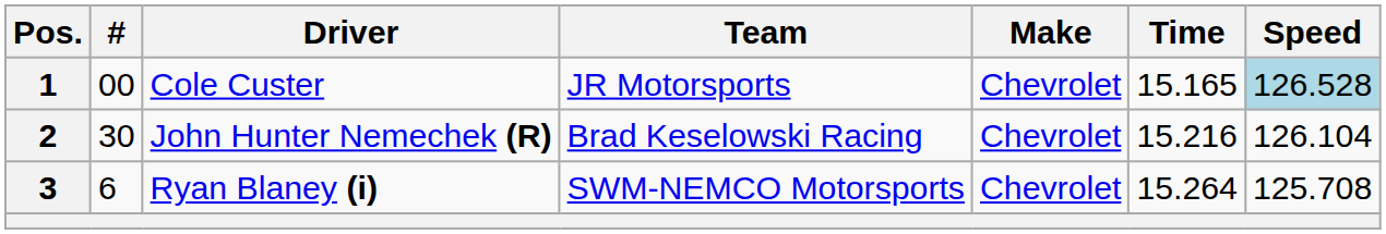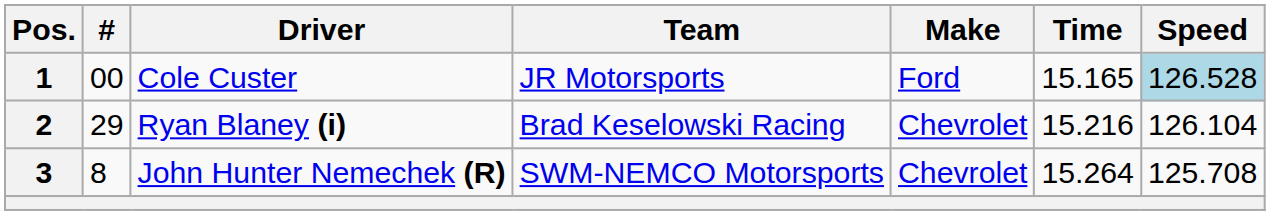 <table class="wikitable" style="font-size:95%">
 <tr>
 <th>Pos.</th>
 <th>#</th>
 <th>Driver</th>
 <th>Team</th>
 <th>Make</th>
 <th>Time</th>
 <th>Speed</th>
 </tr>
 <tr>
 <th>1</th>
 <td>00</td>
 <td><a href='#'>Cole Custer</a></td>
 <td><a href='#'>JR Motorsports</a></td>
-<td><a href='#'>Chevrolet</a></td>
+<td><a href='#'>Ford</a></td>
 <td>15.165</td>
 <td style="background: lightblue;">126.528</td>
 </tr>
 <tr>
 <th>2</th>
-<td>30</td>
-<td><a href='#'>John Hunter Nemechek</a> <strong>(R)</strong></td>
+<td>29</td>
+<td><a href='#'>Ryan Blaney</a> <strong>(i)</strong></td>
 <td><a href='#'>Brad Keselowski Racing</a></td>
 <td><a href='#'>Chevrolet</a></td>
 <td>15.216</td>
 <td>126.104</td>
 </tr>
 <tr>
 <th>3</th>
-<td>6</td>
-<td><a href='#'>Ryan Blaney</a> <strong>(i)</strong></td>
+<td>8</td>
+<td><a href='#'>John Hunter Nemechek</a> <strong>(R)</strong></td>
 <td><a href='#'>SWM-NEMCO Motorsports</a></td>
 <td><a href='#'>Chevrolet</a></td>
 <td>15.264</td>
 <td>125.708</td>
 </tr>
 <tr>
 <th colspan="7"></th>
 </tr>
 </table>
